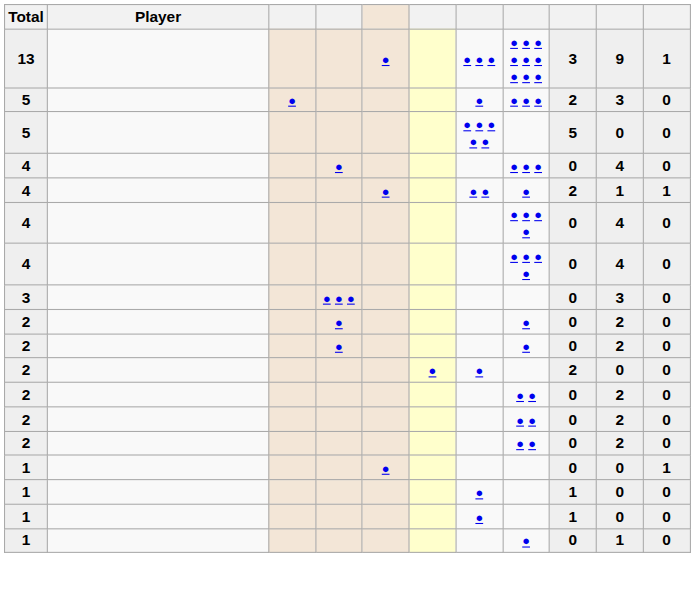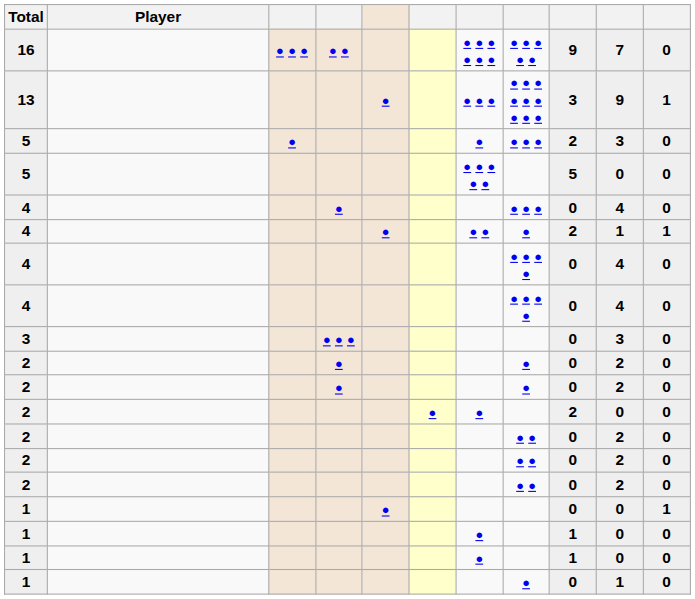 <table class="sortable wikitable" style=font-size:90%>
 <tr>
 <th width=30>Total</th>
 <th width=200>Player</th>
 <th width=37 bgcolor=#efefef></th>
 <th width=37 bgcolor=#efefef></th>
 <th width=37 style="background:#F3E6D7;"></th>
 <th width=37 bgcolor=#efefef></th>
 <th width=37 bgcolor=#efefef></th>
 <th width=37 bgcolor=#efefef></th>
 <th width=37 bgcolor=#efefef></th>
 <th width=37 bgcolor=#efefef></th>
 <th width=37 bgcolor=#efefef></th>
+</tr>
+<tr align=center>
+<td style="background:#efefef;"><strong>16</strong></td>
+<td align=left></td>
+<td style="background:#f3e6d7;"><small><a href='#'>●</a></small> <small><a href='#'>●</a></small> <small><a href='#'>●</a></small></td>
+<td style="background:#f3e6d7;"><small><a href='#'>●</a></small> <small><a href='#'>●</a></small></td>
+<td style="background:#f3e6d7;"></td>
+<td style="background:#ffc;"></td>
+<td><small><a href='#'>●</a></small> <small><a href='#'>●</a></small> <small><a href='#'>●</a></small> <small><a href='#'>●</a></small> <small><a href='#'>●</a></small> <small><a href='#'>●</a></small></td>
+<td><small><a href='#'>●</a></small> <small><a href='#'>●</a></small> <small><a href='#'>●</a></small> <small><a href='#'>●</a></small> <small><a href='#'>●</a></small></td>
+<td style="background:#efefef;"><strong>9</strong></td>
+<td style="background:#efefef;"><strong>7</strong></td>
+<td style="background:#efefef;"><strong>0</strong></td>
 </tr>
 <tr align=center>
 <td style="background:#efefef;"><strong>13</strong></td>
 <td align=left></td>
 <td style="background:#f3e6d7;"></td>
 <td style="background:#f3e6d7;"></td>
 <td style="background:#f3e6d7;"><small><a href='#'>●</a></small></td>
 <td style="background:#ffc;"></td>
 <td><small><a href='#'>●</a></small> <small><a href='#'>●</a></small> <small><a href='#'>●</a></small></td>
 <td><small><a href='#'>●</a></small> <small><a href='#'>●</a></small> <small><a href='#'>●</a></small> <small><a href='#'>●</a></small> <small><a href='#'>●</a></small> <small><a href='#'>●</a></small> <small><a href='#'>●</a></small> <small><a href='#'>●</a></small> <small><a href='#'>●</a></small></td>
 <td style="background:#efefef;"><strong>3</strong></td>
 <td style="background:#efefef;"><strong>9</strong></td>
 <td style="background:#efefef;"><strong>1</strong></td>
 </tr>
 <tr align=center>
 <td style="background:#efefef;"><strong>5</strong></td>
 <td align=left></td>
 <td style="background:#f3e6d7;"><small><a href='#'>●</a></small></td>
 <td style="background:#f3e6d7;"></td>
 <td style="background:#f3e6d7;"></td>
 <td style="background:#ffc;"></td>
 <td><small><a href='#'>●</a></small></td>
 <td><small><a href='#'>●</a></small> <small><a href='#'>●</a></small> <small><a href='#'>●</a></small></td>
 <td style="background:#efefef;"><strong>2</strong></td>
 <td style="background:#efefef;"><strong>3</strong></td>
 <td style="background:#efefef;"><strong>0</strong></td>
 </tr>
 <tr align=center>
 <td style="background:#efefef;"><strong>5</strong></td>
 <td align=left></td>
 <td style="background:#f3e6d7;"></td>
 <td style="background:#f3e6d7;"></td>
 <td style="background:#f3e6d7;"></td>
 <td style="background:#ffc;"></td>
 <td><small><a href='#'>●</a></small> <small><a href='#'>●</a></small> <small><a href='#'>●</a></small> <small><a href='#'>●</a></small> <small><a href='#'>●</a></small></td>
 <td></td>
 <td style="background:#efefef;"><strong>5</strong></td>
 <td style="background:#efefef;"><strong>0</strong></td>
 <td style="background:#efefef;"><strong>0</strong></td>
 </tr>
 <tr align=center>
 <td style="background:#efefef;"><strong>4</strong></td>
 <td align=left></td>
 <td style="background:#f3e6d7;"></td>
 <td style="background:#f3e6d7;"><small><a href='#'>●</a></small></td>
 <td style="background:#f3e6d7;"></td>
 <td style="background:#ffc;"></td>
 <td></td>
 <td><small><a href='#'>●</a></small> <small><a href='#'>●</a></small> <small><a href='#'>●</a></small></td>
 <td style="background:#efefef;"><strong>0</strong></td>
 <td style="background:#efefef;"><strong>4</strong></td>
 <td style="background:#efefef;"><strong>0</strong></td>
 </tr>
 <tr align=center>
 <td style="background:#efefef;"><strong>4</strong></td>
 <td align=left></td>
 <td style="background:#f3e6d7;"></td>
 <td style="background:#f3e6d7;"></td>
 <td style="background:#f3e6d7;"><small><a href='#'>●</a></small></td>
 <td style="background:#ffc;"></td>
 <td><small><a href='#'>●</a></small> <small><a href='#'>●</a></small></td>
 <td><small><a href='#'>●</a></small></td>
 <td style="background:#efefef;"><strong>2</strong></td>
 <td style="background:#efefef;"><strong>1</strong></td>
 <td style="background:#efefef;"><strong>1</strong></td>
 </tr>
 <tr align=center>
 <td style="background:#efefef;"><strong>4</strong></td>
 <td align=left></td>
 <td style="background:#f3e6d7;"></td>
 <td style="background:#f3e6d7;"></td>
 <td style="background:#f3e6d7;"></td>
 <td style="background:#ffc;"></td>
 <td></td>
 <td><small><a href='#'>●</a></small> <small><a href='#'>●</a></small> <small><a href='#'>●</a></small> <small><a href='#'>●</a></small></td>
 <td style="background:#efefef;"><strong>0</strong></td>
 <td style="background:#efefef;"><strong>4</strong></td>
 <td style="background:#efefef;"><strong>0</strong></td>
 </tr>
 <tr align=center>
 <td style="background:#efefef;"><strong>4</strong></td>
 <td align=left></td>
 <td style="background:#f3e6d7;"></td>
 <td style="background:#f3e6d7;"></td>
 <td style="background:#f3e6d7;"></td>
 <td style="background:#ffc;"></td>
 <td></td>
 <td><small><a href='#'>●</a></small> <small><a href='#'>●</a></small> <small><a href='#'>●</a></small> <small><a href='#'>●</a></small></td>
 <td style="background:#efefef;"><strong>0</strong></td>
 <td style="background:#efefef;"><strong>4</strong></td>
 <td style="background:#efefef;"><strong>0</strong></td>
 </tr>
 <tr align=center>
 <td style="background:#efefef;"><strong>3</strong></td>
 <td align=left></td>
 <td style="background:#f3e6d7;"></td>
 <td style="background:#f3e6d7;"><small><a href='#'>●</a></small> <small><a href='#'>●</a></small> <small><a href='#'>●</a></small></td>
 <td style="background:#f3e6d7;"></td>
 <td style="background:#ffc;"></td>
 <td></td>
 <td></td>
 <td style="background:#efefef;"><strong>0</strong></td>
 <td style="background:#efefef;"><strong>3</strong></td>
 <td style="background:#efefef;"><strong>0</strong></td>
 </tr>
 <tr align=center>
 <td style="background:#efefef;"><strong>2</strong></td>
 <td align=left></td>
 <td style="background:#f3e6d7;"></td>
 <td style="background:#f3e6d7;"><small><a href='#'>●</a></small></td>
 <td style="background:#f3e6d7;"></td>
 <td style="background:#ffc;"></td>
 <td></td>
 <td><small><a href='#'>●</a></small></td>
 <td style="background:#efefef;"><strong>0</strong></td>
 <td style="background:#efefef;"><strong>2</strong></td>
 <td style="background:#efefef;"><strong>0</strong></td>
 </tr>
 <tr align=center>
 <td style="background:#efefef;"><strong>2</strong></td>
 <td align=left></td>
 <td style="background:#f3e6d7;"></td>
 <td style="background:#f3e6d7;"><small><a href='#'>●</a></small></td>
 <td style="background:#f3e6d7;"></td>
 <td style="background:#ffc;"></td>
 <td></td>
 <td><small><a href='#'>●</a></small></td>
 <td style="background:#efefef;"><strong>0</strong></td>
 <td style="background:#efefef;"><strong>2</strong></td>
 <td style="background:#efefef;"><strong>0</strong></td>
 </tr>
 <tr align=center>
 <td style="background:#efefef;"><strong>2</strong></td>
 <td align=left></td>
 <td style="background:#f3e6d7;"></td>
 <td style="background:#f3e6d7;"></td>
 <td style="background:#f3e6d7;"></td>
 <td style="background:#ffc;"><small><a href='#'>●</a></small></td>
 <td><small><a href='#'>●</a></small></td>
 <td></td>
 <td style="background:#efefef;"><strong>2</strong></td>
 <td style="background:#efefef;"><strong>0</strong></td>
 <td style="background:#efefef;"><strong>0</strong></td>
 </tr>
 <tr align=center>
 <td style="background:#efefef;"><strong>2</strong></td>
 <td align=left></td>
 <td style="background:#f3e6d7;"></td>
 <td style="background:#f3e6d7;"></td>
 <td style="background:#f3e6d7;"></td>
 <td style="background:#ffc;"></td>
 <td></td>
 <td><small><a href='#'>●</a></small> <small><a href='#'>●</a></small></td>
 <td style="background:#efefef;"><strong>0</strong></td>
 <td style="background:#efefef;"><strong>2</strong></td>
 <td style="background:#efefef;"><strong>0</strong></td>
 </tr>
 <tr align=center>
 <td style="background:#efefef;"><strong>2</strong></td>
 <td align=left></td>
 <td style="background:#f3e6d7;"></td>
 <td style="background:#f3e6d7;"></td>
 <td style="background:#f3e6d7;"></td>
 <td style="background:#ffc;"></td>
 <td></td>
 <td><small><a href='#'>●</a></small> <small><a href='#'>●</a></small></td>
 <td style="background:#efefef;"><strong>0</strong></td>
 <td style="background:#efefef;"><strong>2</strong></td>
 <td style="background:#efefef;"><strong>0</strong></td>
 </tr>
 <tr align=center>
 <td style="background:#efefef;"><strong>2</strong></td>
 <td align=left></td>
 <td style="background:#f3e6d7;"></td>
 <td style="background:#f3e6d7;"></td>
 <td style="background:#f3e6d7;"></td>
 <td style="background:#ffc;"></td>
 <td></td>
 <td><small><a href='#'>●</a></small> <small><a href='#'>●</a></small></td>
 <td style="background:#efefef;"><strong>0</strong></td>
 <td style="background:#efefef;"><strong>2</strong></td>
 <td style="background:#efefef;"><strong>0</strong></td>
 </tr>
 <tr align=center>
 <td style="background:#efefef;"><strong>1</strong></td>
 <td align=left></td>
 <td style="background:#f3e6d7;"></td>
 <td style="background:#f3e6d7;"></td>
 <td style="background:#f3e6d7;"><small><a href='#'>●</a></small></td>
 <td style="background:#ffc;"></td>
 <td></td>
 <td></td>
 <td style="background:#efefef;"><strong>0</strong></td>
 <td style="background:#efefef;"><strong>0</strong></td>
 <td style="background:#efefef;"><strong>1</strong></td>
 </tr>
 <tr align=center>
 <td style="background:#efefef;"><strong>1</strong></td>
 <td align=left></td>
 <td style="background:#f3e6d7;"></td>
 <td style="background:#f3e6d7;"></td>
 <td style="background:#f3e6d7;"></td>
 <td style="background:#ffc;"></td>
 <td><small><a href='#'>●</a></small></td>
 <td></td>
 <td style="background:#efefef;"><strong>1</strong></td>
 <td style="background:#efefef;"><strong>0</strong></td>
 <td style="background:#efefef;"><strong>0</strong></td>
 </tr>
 <tr align=center>
 <td style="background:#efefef;"><strong>1</strong></td>
 <td align=left></td>
 <td style="background:#f3e6d7;"></td>
 <td style="background:#f3e6d7;"></td>
 <td style="background:#f3e6d7;"></td>
 <td style="background:#ffc;"></td>
 <td><small><a href='#'>●</a></small></td>
 <td></td>
 <td style="background:#efefef;"><strong>1</strong></td>
 <td style="background:#efefef;"><strong>0</strong></td>
 <td style="background:#efefef;"><strong>0</strong></td>
 </tr>
 <tr align=center>
 <td style="background:#efefef;"><strong>1</strong></td>
 <td align=left></td>
 <td style="background:#f3e6d7;"></td>
 <td style="background:#f3e6d7;"></td>
 <td style="background:#f3e6d7;"></td>
 <td style="background:#ffc;"></td>
 <td></td>
 <td><small><a href='#'>●</a></small></td>
 <td style="background:#efefef;"><strong>0</strong></td>
 <td style="background:#efefef;"><strong>1</strong></td>
 <td style="background:#efefef;"><strong>0</strong></td>
 </tr>
 </table>
